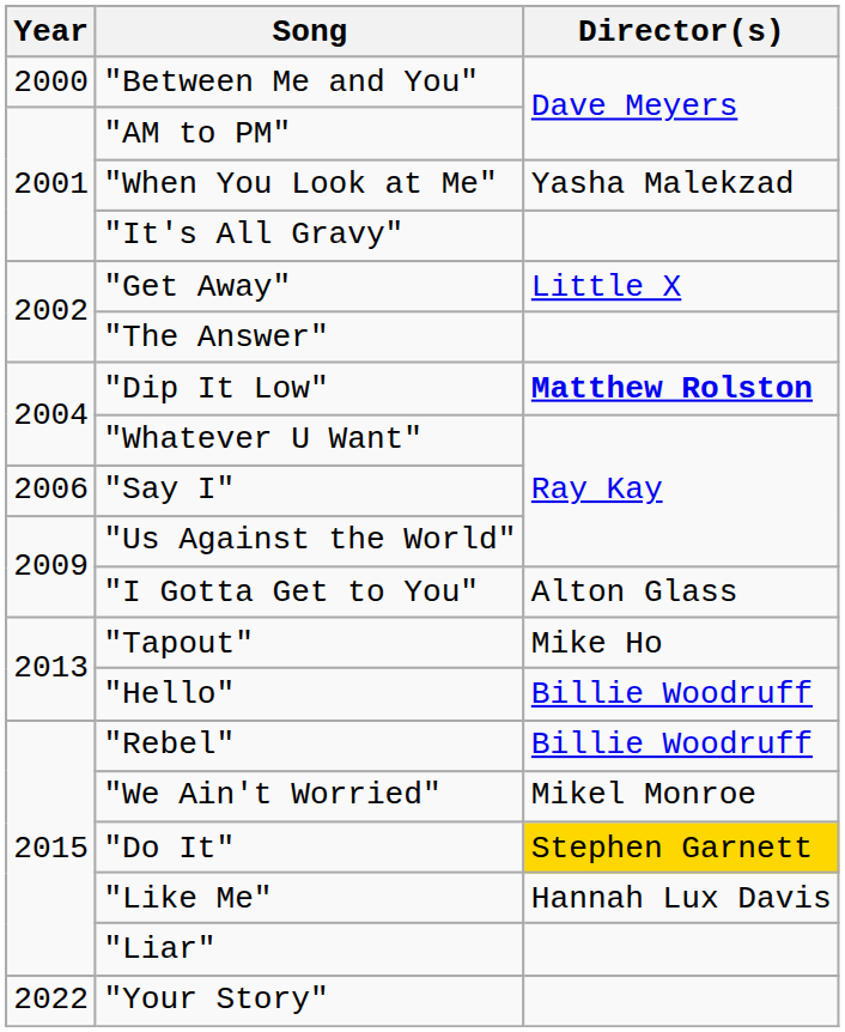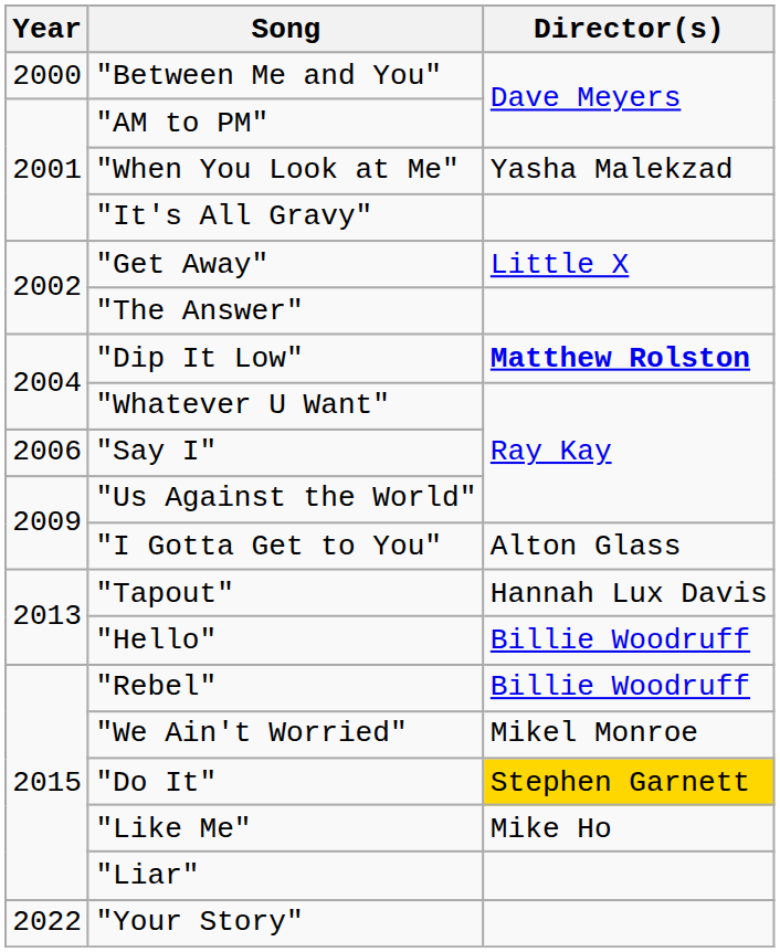 <table class="wikitable">
 <tr>
 <th>Year</th>
 <th>Song</th>
 <th>Director(s)</th>
 </tr>
 <tr>
 <td>2000</td>
 <td>"Between Me and You"</td>
 <td rowspan="2"><a href='#'>Dave Meyers</a></td>
 </tr>
 <tr>
 <td rowspan="3">2001</td>
 <td>"AM to PM"</td>
 </tr>
 <tr>
 <td>"When You Look at Me"</td>
 <td>Yasha Malekzad</td>
 </tr>
 <tr>
 <td>"It's All Gravy"</td>
 <td></td>
 </tr>
 <tr>
 <td rowspan="2">2002</td>
 <td>"Get Away"</td>
 <td><a href='#'>Little X</a></td>
 </tr>
 <tr>
 <td>"The Answer"</td>
 <td></td>
 </tr>
 <tr>
 <td rowspan="2">2004</td>
 <td>"Dip It Low"</td>
 <td><strong><a href='#'>Matthew Rolston</a></strong></td>
 </tr>
 <tr>
 <td>"Whatever U Want"</td>
 <td rowspan="3"><a href='#'>Ray Kay</a></td>
 </tr>
 <tr>
 <td>2006</td>
 <td>"Say I"</td>
 </tr>
 <tr>
 <td rowspan="2">2009</td>
 <td>"Us Against the World"</td>
 </tr>
 <tr>
 <td>"I Gotta Get to You"</td>
 <td>Alton Glass</td>
 </tr>
 <tr>
 <td rowspan="2">2013</td>
 <td>"Tapout"</td>
-<td>Mike Ho</td>
+<td>Hannah Lux Davis</td>
 </tr>
 <tr>
 <td>"Hello"</td>
 <td><a href='#'>Billie Woodruff</a></td>
 </tr>
 <tr>
 <td rowspan="5">2015</td>
 <td>"Rebel"</td>
 <td><a href='#'>Billie Woodruff</a></td>
 </tr>
 <tr>
 <td>"We Ain't Worried"</td>
 <td>Mikel Monroe</td>
 </tr>
 <tr>
 <td>"Do It"</td>
 <td style="background: gold;">Stephen Garnett</td>
 </tr>
 <tr>
 <td>"Like Me"</td>
-<td>Hannah Lux Davis</td>
+<td>Mike Ho</td>
 </tr>
 <tr>
 <td>"Liar"</td>
 <td></td>
 </tr>
 <tr>
 <td>2022</td>
 <td>"Your Story"</td>
 <td></td>
 </tr>
 </table>
